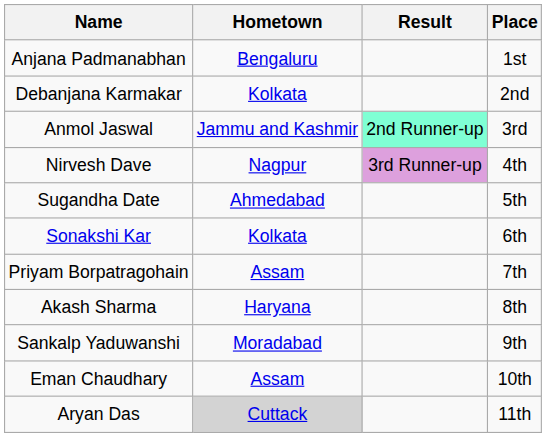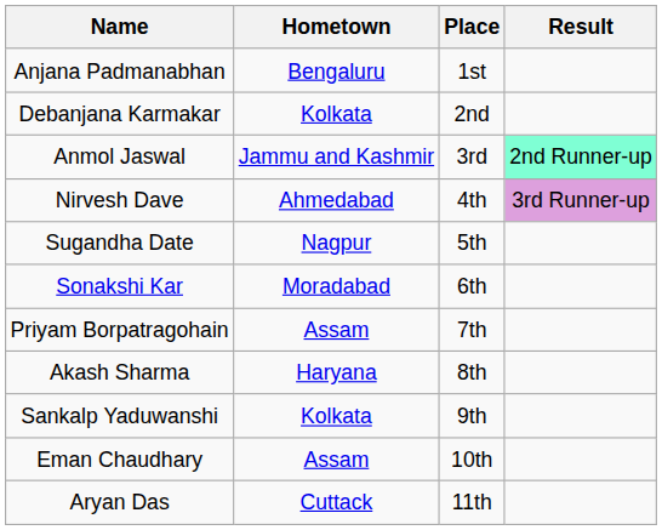 <table class="wikitable sortable" style=" text-align:center; line-height:25px; width:auto;">
 <tr>
 <th>Name</th>
 <th>Hometown</th>
+<th>Place</th>
 <th>Result</th>
-<th>Place</th>
 </tr>
 <tr>
 <td>Anjana Padmanabhan</td>
 <td><a href='#'>Bengaluru</a></td>
+<td>1st</td>
 <td></td>
-<td>1st</td>
 </tr>
 <tr>
 <td>Debanjana Karmakar</td>
 <td><a href='#'>Kolkata</a></td>
+<td>2nd</td>
 <td></td>
-<td>2nd</td>
 </tr>
 <tr>
 <td>Anmol Jaswal</td>
 <td><a href='#'>Jammu and Kashmir</a></td>
+<td>3rd</td>
 <td style="background:#7FFFD4;">2nd Runner-up</td>
-<td>3rd</td>
 </tr>
 <tr>
 <td>Nirvesh Dave</td>
-<td><a href='#'>Nagpur</a></td>
+<td><a href='#'>Ahmedabad</a></td>
+<td>4th</td>
 <td style="background:#DDA0DD;">3rd Runner-up</td>
-<td>4th</td>
 </tr>
 <tr>
 <td>Sugandha Date</td>
-<td><a href='#'>Ahmedabad</a></td>
+<td><a href='#'>Nagpur</a></td>
+<td>5th</td>
 <td></td>
-<td>5th</td>
 </tr>
 <tr>
 <td><a href='#'>Sonakshi Kar</a></td>
-<td><a href='#'>Kolkata</a></td>
+<td><a href='#'>Moradabad</a></td>
+<td>6th</td>
 <td></td>
-<td>6th</td>
 </tr>
 <tr>
 <td>Priyam Borpatragohain</td>
 <td><a href='#'>Assam</a></td>
+<td>7th</td>
 <td></td>
-<td>7th</td>
 </tr>
 <tr>
 <td>Akash Sharma</td>
 <td><a href='#'>Haryana</a></td>
+<td>8th</td>
 <td></td>
-<td>8th</td>
 </tr>
 <tr>
 <td>Sankalp Yaduwanshi</td>
-<td><a href='#'>Moradabad</a></td>
+<td><a href='#'>Kolkata</a></td>
+<td>9th</td>
 <td></td>
-<td>9th</td>
 </tr>
 <tr>
 <td>Eman Chaudhary</td>
 <td><a href='#'>Assam</a></td>
+<td>10th</td>
 <td></td>
-<td>10th</td>
 </tr>
 <tr>
 <td>Aryan Das</td>
-<td style="background: lightgrey;"><a href='#'>Cuttack</a></td>
+<td><a href='#'>Cuttack</a></td>
+<td>11th</td>
 <td></td>
-<td>11th</td>
 </tr>
 </table>
